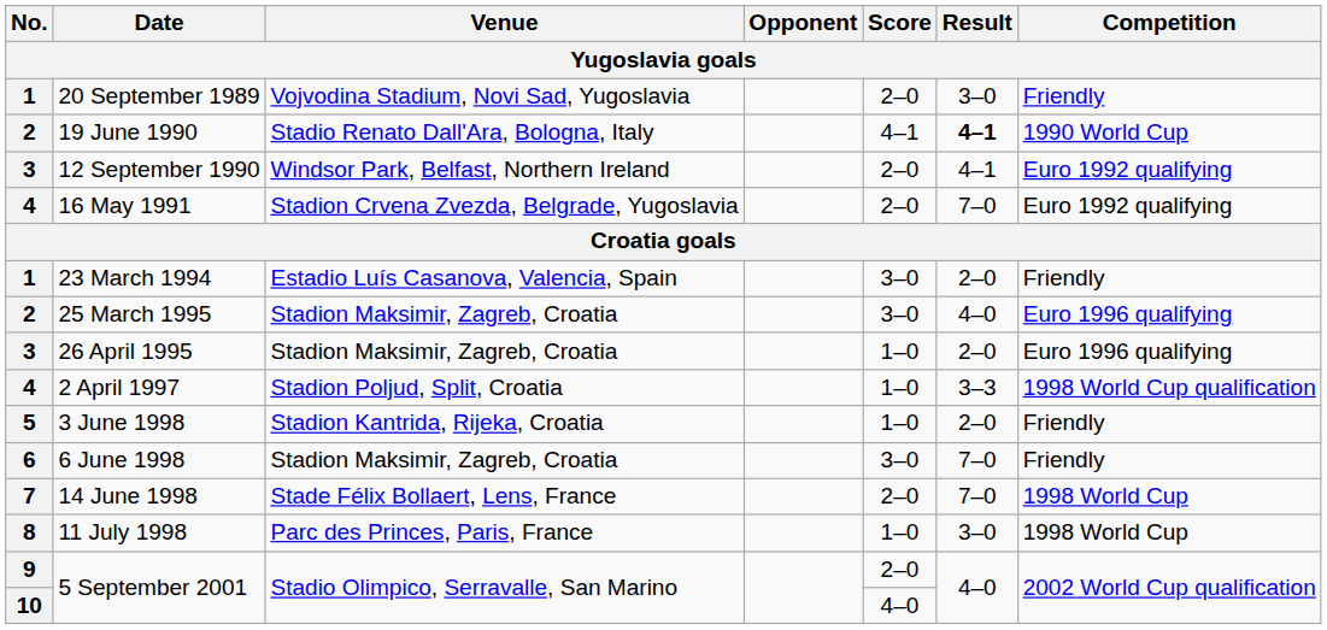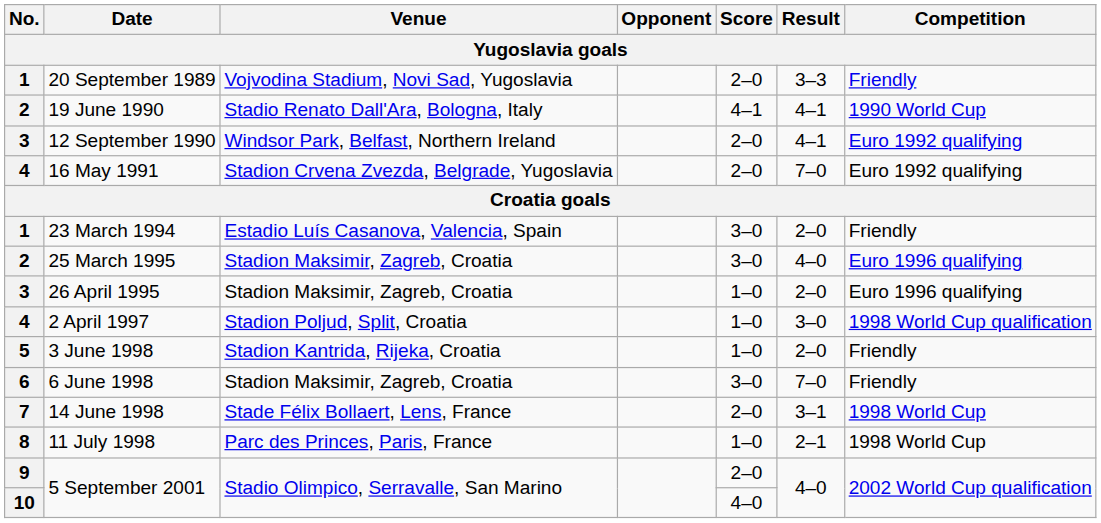 <table class="wikitable sortable">
 <tr>
 <th>No.</th>
 <th>Date</th>
 <th>Venue</th>
 <th>Opponent</th>
 <th>Score</th>
 <th>Result</th>
 <th>Competition</th>
 </tr>
 <tr>
 <th colspan="7">Yugoslavia goals</th>
 </tr>
 <tr>
 <th>1</th>
 <td>20 September 1989</td>
 <td><a href='#'>Vojvodina Stadium</a>, <a href='#'>Novi Sad</a>, Yugoslavia</td>
 <td></td>
 <td align="center">2–0</td>
-<td align="center">3–0</td>
+<td align="center">3–3</td>
 <td><a href='#'>Friendly</a></td>
 </tr>
 <tr>
 <th>2</th>
 <td>19 June 1990</td>
 <td><a href='#'>Stadio Renato Dall'Ara</a>, <a href='#'>Bologna</a>, Italy</td>
 <td></td>
 <td align="center">4–1</td>
-<td align="center"><strong>4–1</strong></td>
+<td align="center">4–1</td>
 <td><a href='#'>1990 World Cup</a></td>
 </tr>
 <tr>
 <th>3</th>
 <td>12 September 1990</td>
 <td><a href='#'>Windsor Park</a>, <a href='#'>Belfast</a>, Northern Ireland</td>
 <td></td>
 <td align="center">2–0</td>
 <td align="center">4–1</td>
 <td><a href='#'>Euro 1992 qualifying</a></td>
 </tr>
 <tr>
 <th>4</th>
 <td>16 May 1991</td>
 <td><a href='#'>Stadion Crvena Zvezda</a>, <a href='#'>Belgrade</a>, Yugoslavia</td>
 <td></td>
 <td align="center">2–0</td>
 <td align="center">7–0</td>
 <td>Euro 1992 qualifying</td>
 </tr>
 <tr>
 <th colspan="7">Croatia goals</th>
 </tr>
 <tr>
 <th>1</th>
 <td>23 March 1994</td>
 <td><a href='#'>Estadio Luís Casanova</a>, <a href='#'>Valencia</a>, Spain</td>
 <td></td>
 <td align="center">3–0</td>
 <td align="center">2–0</td>
 <td>Friendly</td>
 </tr>
 <tr>
 <th>2</th>
 <td>25 March 1995</td>
 <td><a href='#'>Stadion Maksimir</a>, <a href='#'>Zagreb</a>, Croatia</td>
 <td></td>
 <td align="center">3–0</td>
 <td align="center">4–0</td>
 <td><a href='#'>Euro 1996 qualifying</a></td>
 </tr>
 <tr>
 <th>3</th>
 <td>26 April 1995</td>
 <td>Stadion Maksimir, Zagreb, Croatia</td>
 <td></td>
 <td align="center">1–0</td>
 <td align="center">2–0</td>
 <td>Euro 1996 qualifying</td>
 </tr>
 <tr>
 <th>4</th>
 <td>2 April 1997</td>
 <td><a href='#'>Stadion Poljud</a>, <a href='#'>Split</a>, Croatia</td>
 <td></td>
 <td align="center">1–0</td>
-<td align="center">3–3</td>
+<td align="center">3–0</td>
 <td><a href='#'>1998 World Cup qualification</a></td>
 </tr>
 <tr>
 <th>5</th>
 <td>3 June 1998</td>
 <td><a href='#'>Stadion Kantrida</a>, <a href='#'>Rijeka</a>, Croatia</td>
 <td></td>
 <td align="center">1–0</td>
 <td align="center">2–0</td>
 <td>Friendly</td>
 </tr>
 <tr>
 <th>6</th>
 <td>6 June 1998</td>
 <td>Stadion Maksimir, Zagreb, Croatia</td>
 <td></td>
 <td align="center">3–0</td>
 <td align="center">7–0</td>
 <td>Friendly</td>
 </tr>
 <tr>
 <th>7</th>
 <td>14 June 1998</td>
 <td><a href='#'>Stade Félix Bollaert</a>, <a href='#'>Lens</a>, France</td>
 <td></td>
 <td align="center">2–0</td>
-<td align="center">7–0</td>
+<td align="center">3–1</td>
 <td><a href='#'>1998 World Cup</a></td>
 </tr>
 <tr>
 <th>8</th>
 <td>11 July 1998</td>
 <td><a href='#'>Parc des Princes</a>, <a href='#'>Paris</a>, France</td>
 <td></td>
 <td align="center">1–0</td>
-<td align="center">3–0</td>
+<td align="center">2–1</td>
 <td>1998 World Cup</td>
 </tr>
 <tr>
 <th>9</th>
 <td rowspan="2">5 September 2001</td>
 <td rowspan="2"><a href='#'>Stadio Olimpico</a>, <a href='#'>Serravalle</a>, San Marino</td>
 <td rowspan="2"></td>
 <td align="center">2–0</td>
 <td rowspan="2" align="center">4–0</td>
 <td rowspan="2"><a href='#'>2002 World Cup qualification</a></td>
 </tr>
 <tr>
 <th>10</th>
 <td align="center">4–0</td>
 </tr>
 </table>
